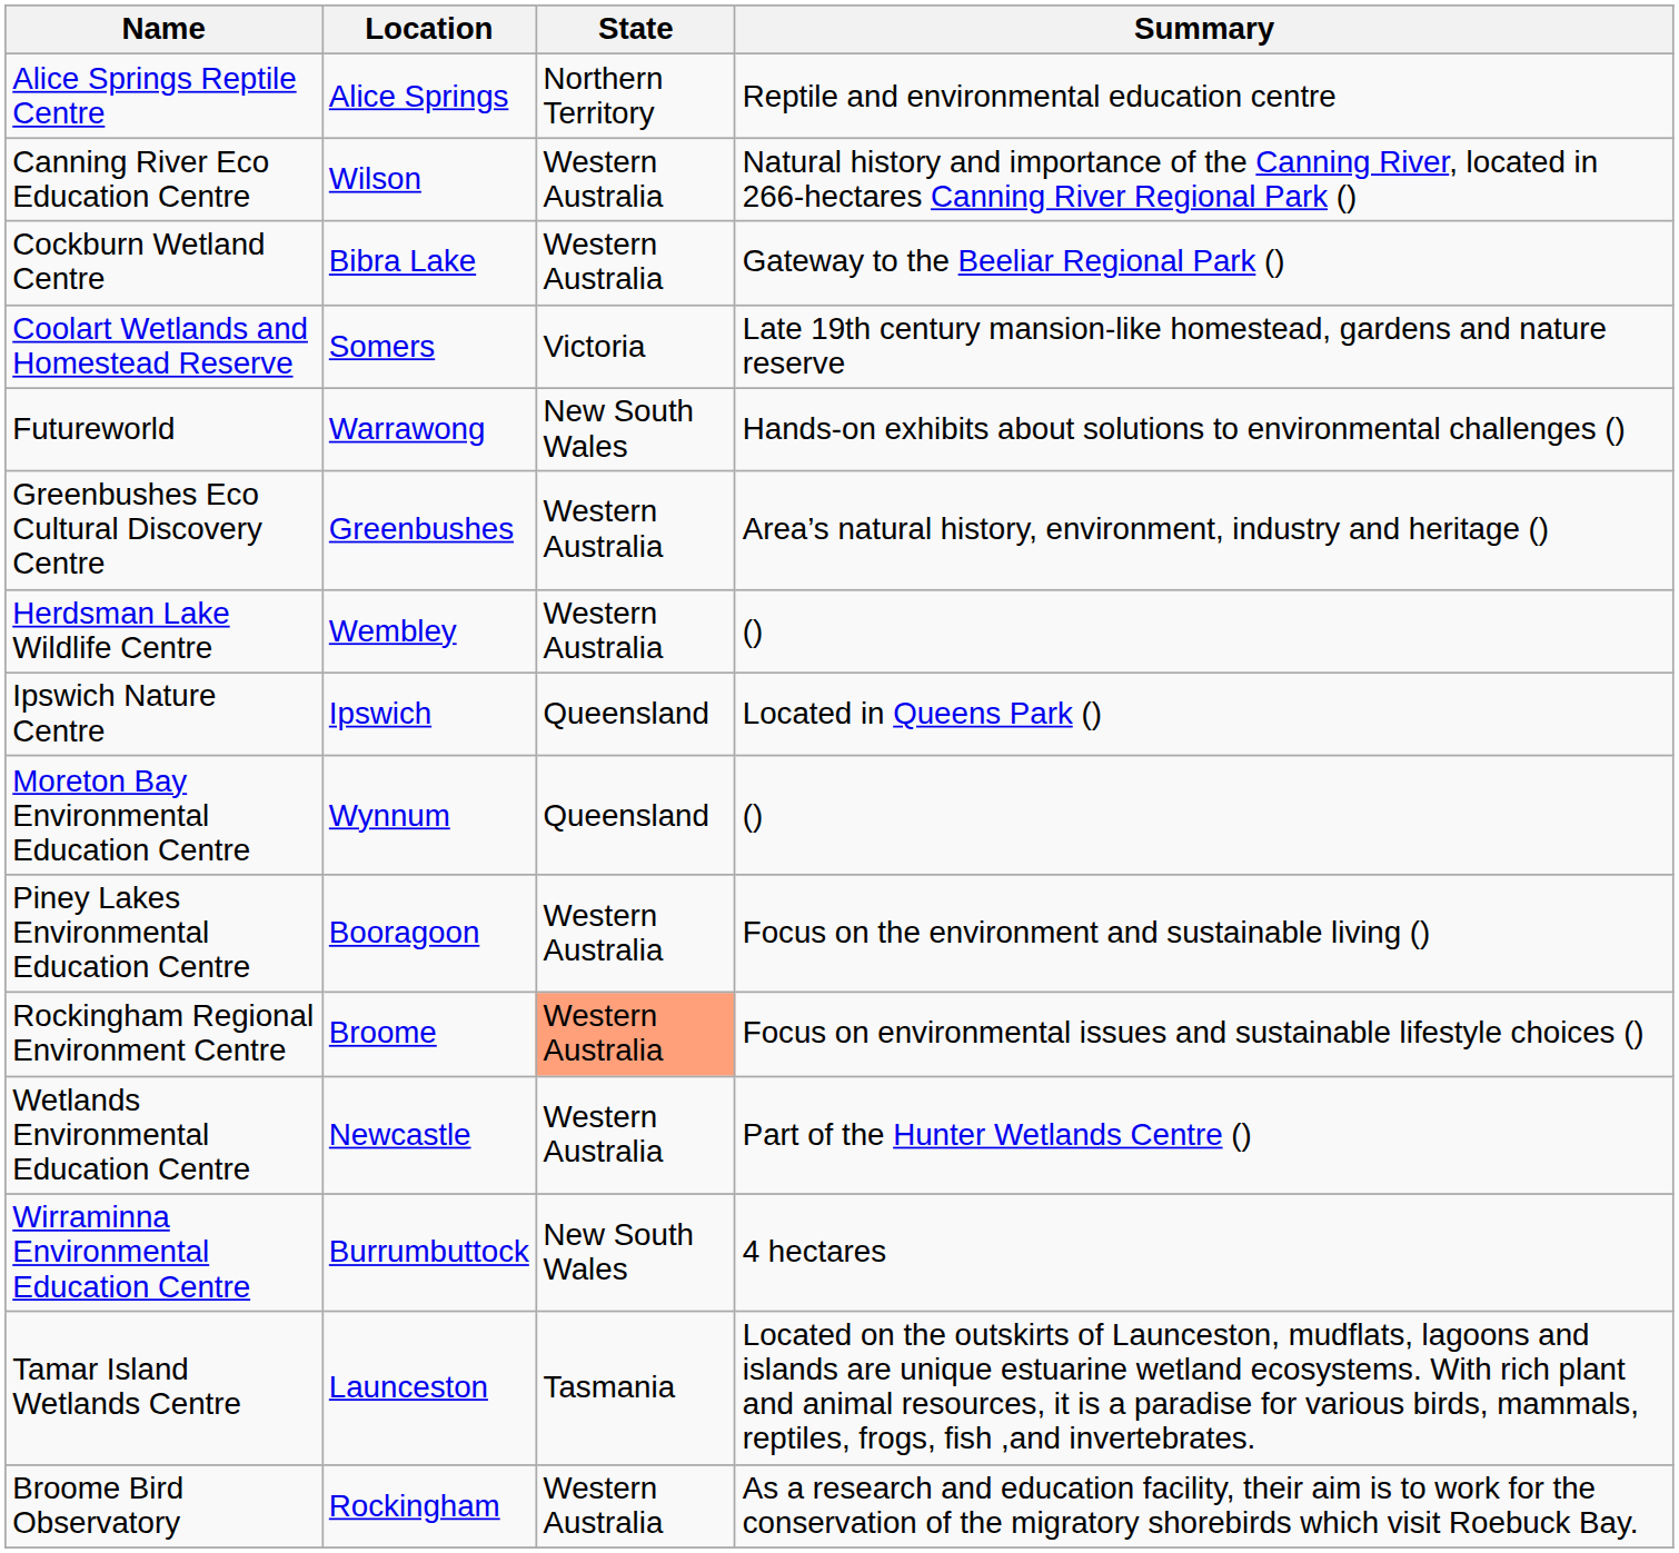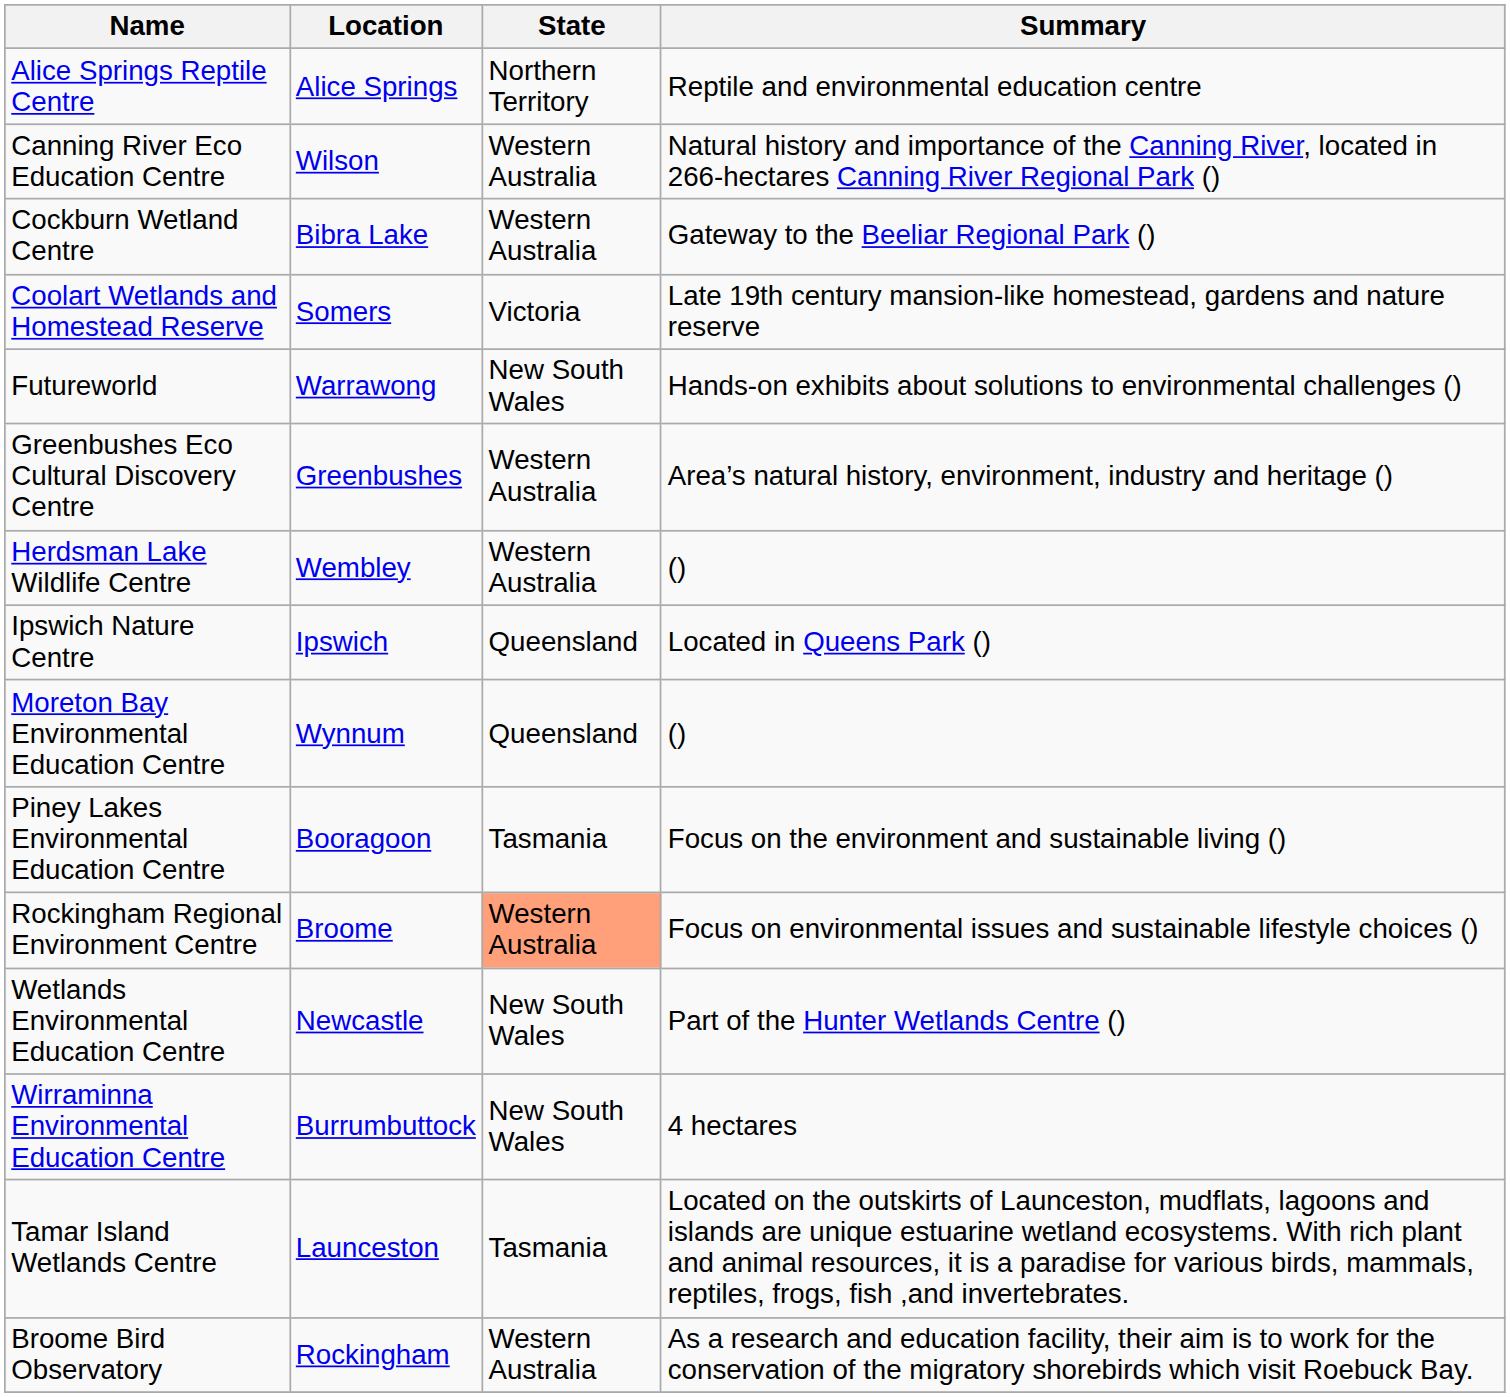 <table class="wikitable sortable">
 <tr>
 <th>Name</th>
 <th>Location</th>
 <th>State</th>
 <th>Summary</th>
 </tr>
 <tr>
 <td><a href='#'>Alice Springs Reptile Centre</a></td>
 <td><a href='#'>Alice Springs</a></td>
 <td>Northern Territory</td>
 <td>Reptile and environmental education centre</td>
 </tr>
 <tr>
 <td>Canning River Eco Education Centre</td>
 <td><a href='#'>Wilson</a></td>
 <td>Western Australia</td>
 <td>Natural history and importance of the <a href='#'>Canning River</a>, located in 266-hectares <a href='#'>Canning River Regional Park</a> ()</td>
 </tr>
 <tr>
 <td>Cockburn Wetland Centre</td>
 <td><a href='#'>Bibra Lake</a></td>
 <td>Western Australia</td>
 <td>Gateway to the <a href='#'>Beeliar Regional Park</a> ()</td>
 </tr>
 <tr>
 <td><a href='#'>Coolart Wetlands and Homestead Reserve</a></td>
 <td><a href='#'>Somers</a></td>
 <td>Victoria</td>
 <td>Late 19th century mansion-like homestead, gardens and nature reserve</td>
 </tr>
 <tr>
 <td>Futureworld</td>
 <td><a href='#'>Warrawong</a></td>
 <td>New South Wales</td>
 <td>Hands-on exhibits about solutions to environmental challenges ()</td>
 </tr>
 <tr>
 <td>Greenbushes Eco Cultural Discovery Centre</td>
 <td><a href='#'>Greenbushes</a></td>
 <td>Western Australia</td>
 <td>Area’s natural history, environment, industry and heritage ()</td>
 </tr>
 <tr>
 <td><a href='#'>Herdsman Lake</a> Wildlife Centre</td>
 <td><a href='#'>Wembley</a></td>
 <td>Western Australia</td>
 <td>()</td>
 </tr>
 <tr>
 <td>Ipswich Nature Centre</td>
 <td><a href='#'>Ipswich</a></td>
 <td>Queensland</td>
 <td>Located in <a href='#'>Queens Park</a> ()</td>
 </tr>
 <tr>
 <td><a href='#'>Moreton Bay</a> Environmental Education Centre</td>
 <td><a href='#'>Wynnum</a></td>
 <td>Queensland</td>
 <td>()</td>
 </tr>
 <tr>
 <td>Piney Lakes Environmental Education Centre</td>
 <td><a href='#'>Booragoon</a></td>
-<td>Western Australia</td>
+<td>Tasmania</td>
 <td>Focus on the environment and sustainable living ()</td>
 </tr>
 <tr>
 <td>Rockingham Regional Environment Centre</td>
 <td><a href='#'>Broome</a></td>
 <td style="background: lightsalmon;">Western Australia</td>
 <td>Focus on environmental issues and sustainable lifestyle choices ()</td>
 </tr>
 <tr>
 <td>Wetlands Environmental Education Centre</td>
 <td><a href='#'>Newcastle</a></td>
-<td>Western Australia</td>
+<td>New South Wales</td>
 <td>Part of the <a href='#'>Hunter Wetlands Centre</a> ()</td>
 </tr>
 <tr>
 <td><a href='#'>Wirraminna Environmental Education Centre</a></td>
 <td><a href='#'>Burrumbuttock</a></td>
 <td>New South Wales</td>
 <td>4 hectares</td>
 </tr>
 <tr>
 <td>Tamar Island Wetlands Centre</td>
 <td><a href='#'>Launceston</a></td>
 <td>Tasmania</td>
 <td>Located on the outskirts of Launceston, mudflats, lagoons and islands are unique estuarine wetland ecosystems. With rich plant and animal resources, it is a paradise for various birds, mammals, reptiles, frogs, fish ,and invertebrates.</td>
 </tr>
 <tr>
 <td>Broome Bird Observatory</td>
 <td><a href='#'>Rockingham</a></td>
 <td>Western Australia</td>
 <td>As a research and education facility, their aim is to work for the conservation of the migratory shorebirds which visit Roebuck Bay.</td>
 </tr>
 <tr>
 </tr>
 </table>
